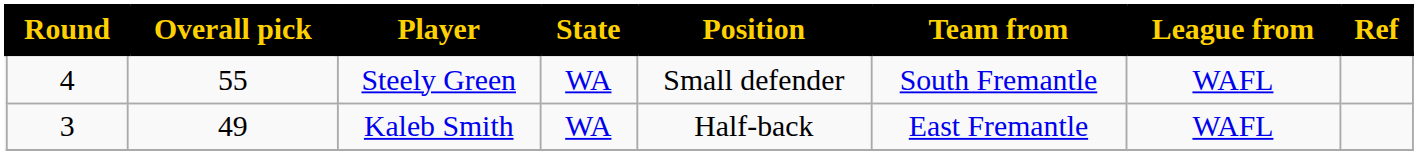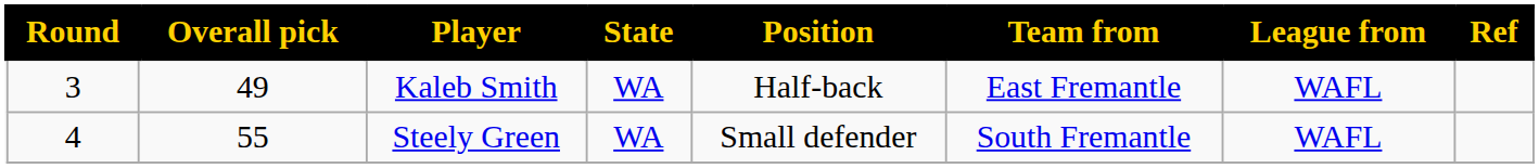 <table class="wikitable" style="text-align:center; font-size:100%; width:60%;">
 <tr>
 <th style="background:black; color:#FED102; border: solid black 2px;">Round</th>
 <th style="background:black; color:#FED102; border: solid black 2px;">Overall pick</th>
 <th style="background:black; color:#FED102; border: solid black 2px;">Player</th>
 <th style="background:black; color:#FED102; border: solid black 2px;">State</th>
 <th style="background:black; color:#FED102; border: solid black 2px;">Position</th>
 <th style="background:black; color:#FED102; border: solid black 2px;">Team from</th>
 <th style="background:black; color:#FED102; border: solid black 2px;">League from</th>
 <th style="background:black; color:#FED102; border: solid black 2px;">Ref</th>
 </tr>
 <tr>
+<td>3</td>
+<td>49</td>
+<td><a href='#'>Kaleb Smith</a></td>
+<td><a href='#'>WA</a></td>
+<td>Half-back</td>
+<td><a href='#'>East Fremantle</a></td>
+<td><a href='#'>WAFL</a></td>
+<td></td>
+</tr>
+<tr>
 <td>4</td>
 <td>55</td>
 <td><a href='#'>Steely Green</a></td>
 <td><a href='#'>WA</a></td>
 <td>Small defender</td>
 <td><a href='#'>South Fremantle</a></td>
 <td><a href='#'>WAFL</a></td>
 <td></td>
 </tr>
 <tr>
-<td>3</td>
-<td>49</td>
-<td><a href='#'>Kaleb Smith</a></td>
-<td><a href='#'>WA</a></td>
-<td>Half-back</td>
-<td><a href='#'>East Fremantle</a></td>
-<td><a href='#'>WAFL</a></td>
-<td></td>
-</tr>
-<tr>
 </tr>
 </table>
